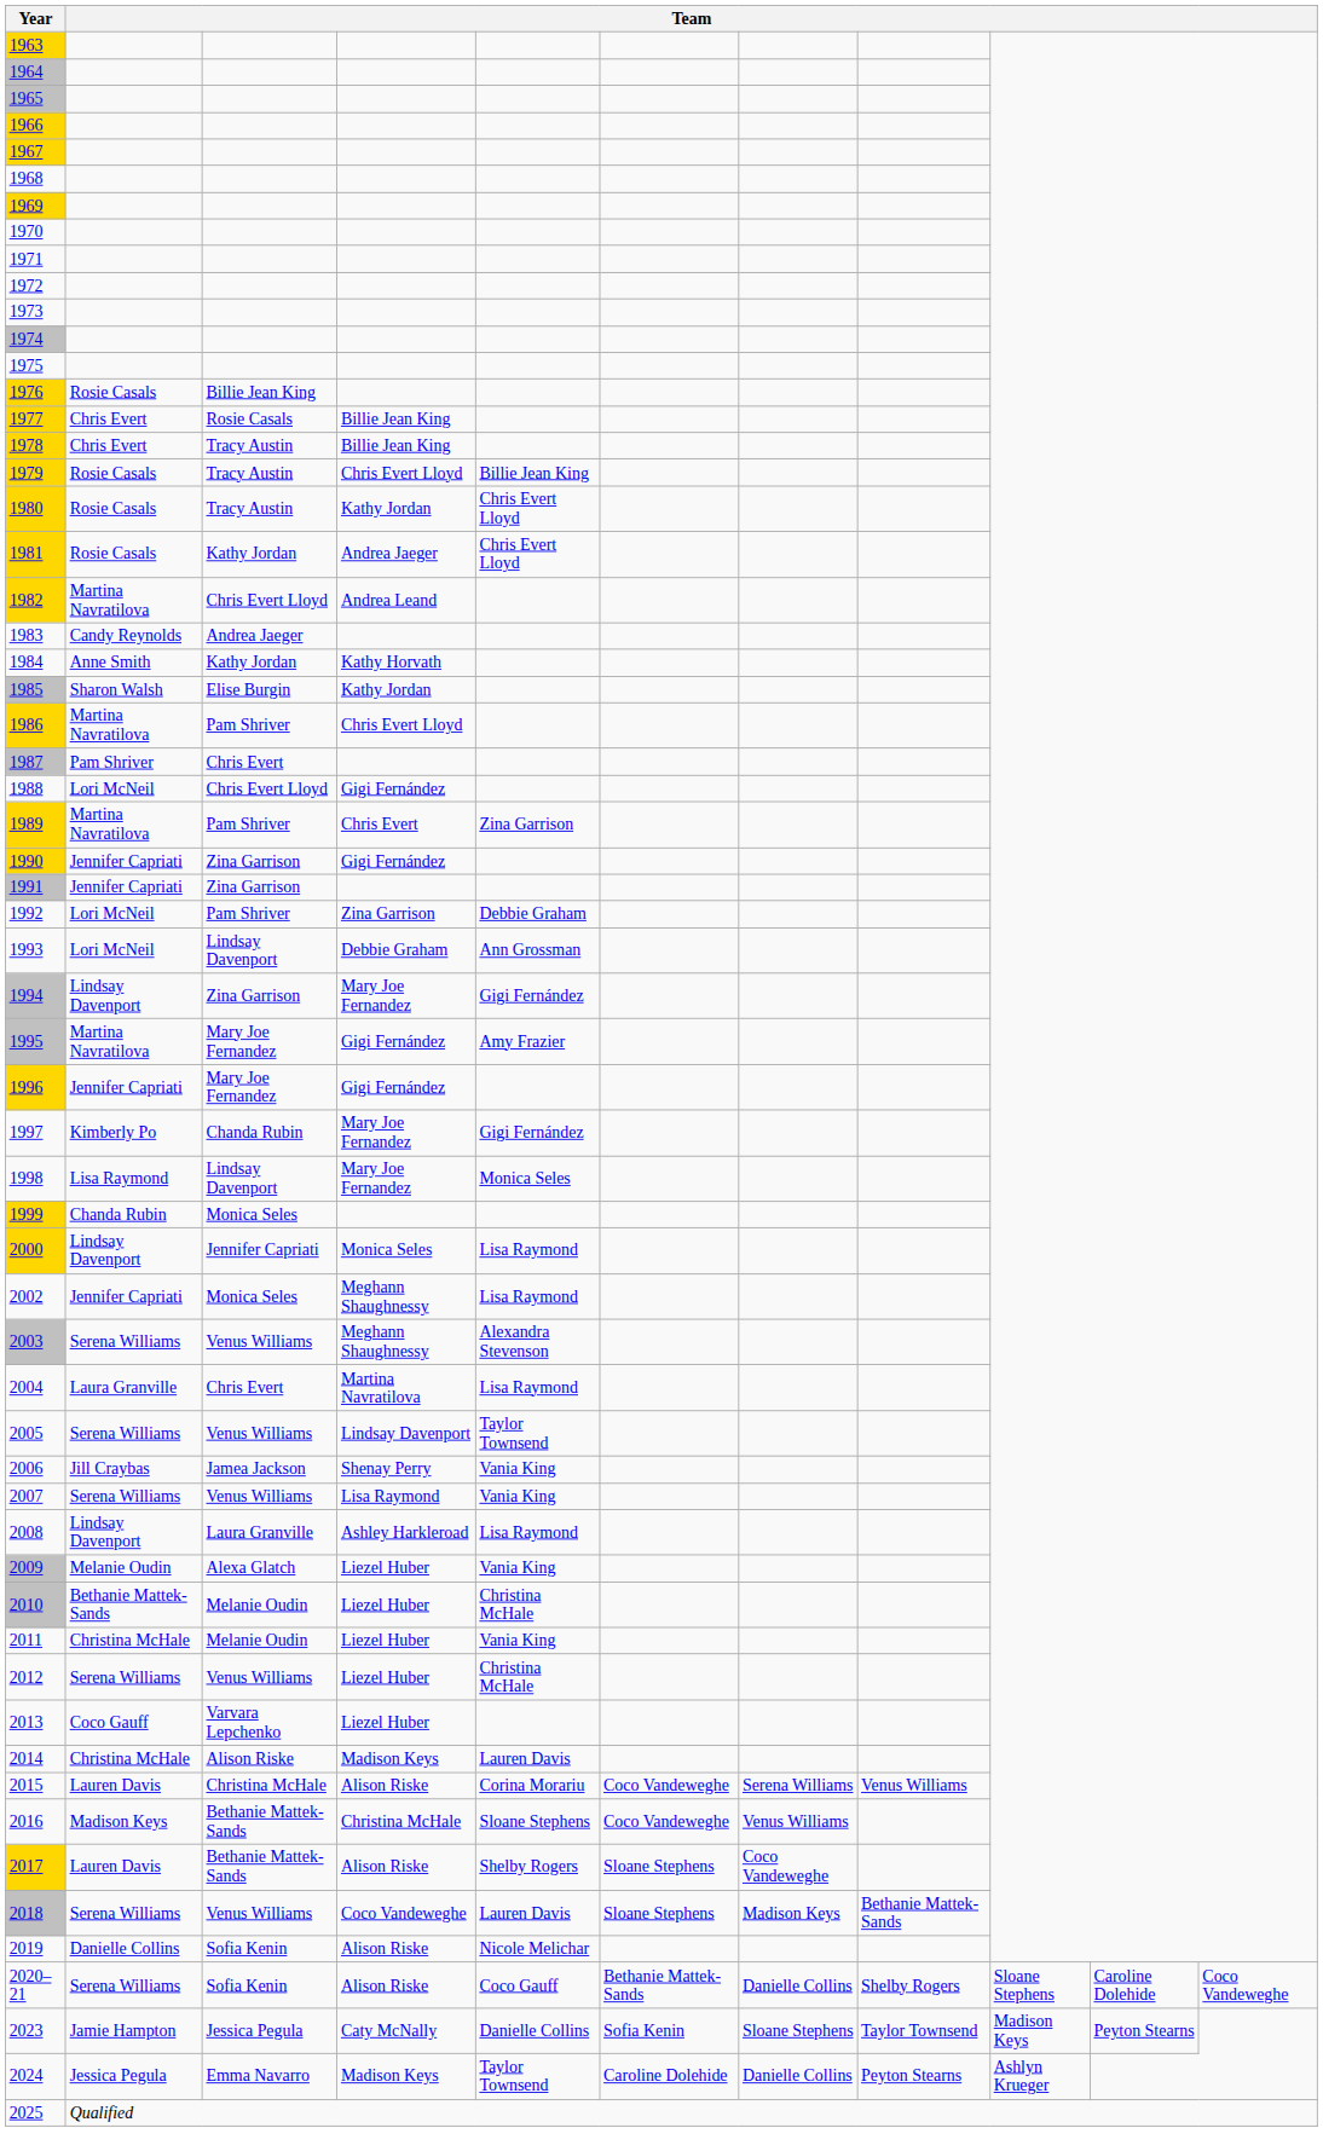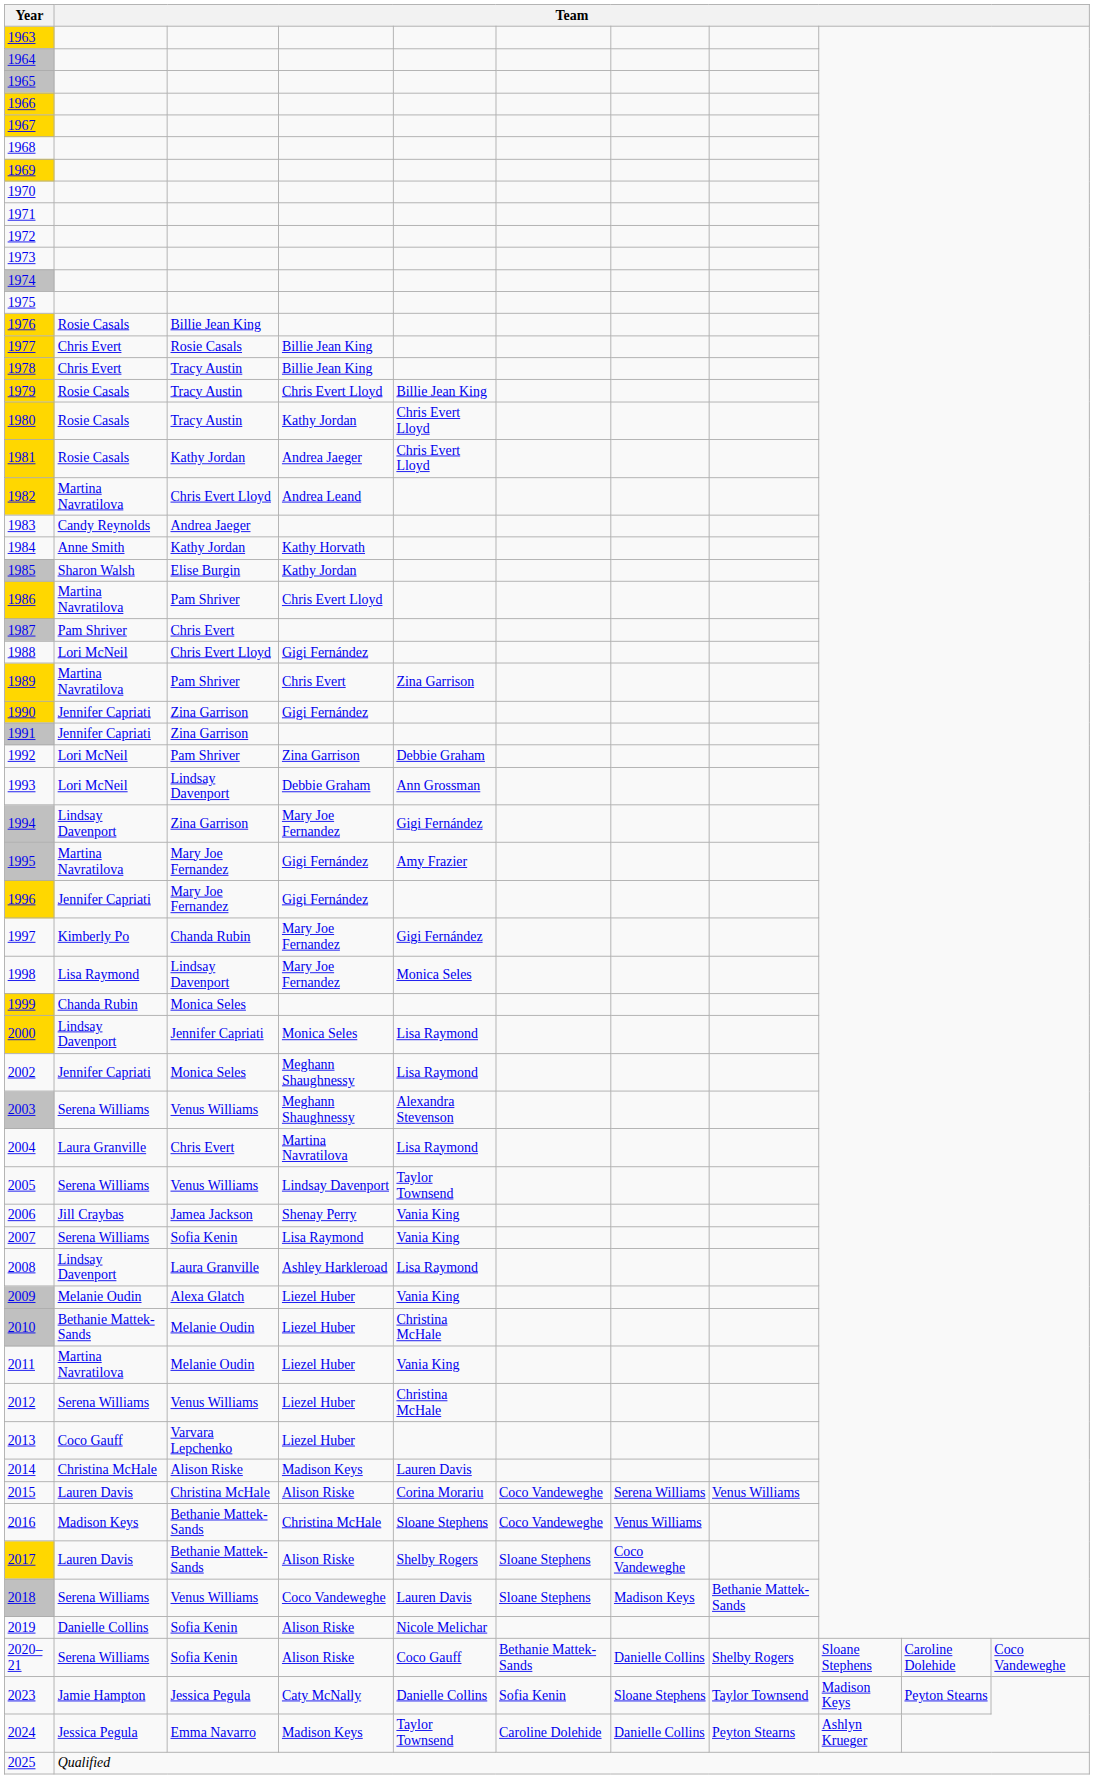 <table class="wikitable sortable">
 <tr>
 <th>Year</th>
 <th colspan="10">Team</th>
 </tr>
 <tr>
 <td bgcolor="gold"><a href='#'>1963</a></td>
 <td></td>
 <td></td>
 <td></td>
 <td></td>
 <td></td>
 <td></td>
 <td></td>
 </tr>
 <tr>
 <td bgcolor="silver"><a href='#'>1964</a></td>
 <td></td>
 <td></td>
 <td></td>
 <td></td>
 <td></td>
 <td></td>
 <td></td>
 </tr>
 <tr>
 <td bgcolor="silver"><a href='#'>1965</a></td>
 <td></td>
 <td></td>
 <td></td>
 <td></td>
 <td></td>
 <td></td>
 <td></td>
 </tr>
 <tr>
 <td bgcolor="gold"><a href='#'>1966</a></td>
 <td></td>
 <td></td>
 <td></td>
 <td></td>
 <td></td>
 <td></td>
 <td></td>
 </tr>
 <tr>
 <td bgcolor="gold"><a href='#'>1967</a></td>
 <td></td>
 <td></td>
 <td></td>
 <td></td>
 <td></td>
 <td></td>
 <td></td>
 </tr>
 <tr>
 <td><a href='#'>1968</a></td>
 <td></td>
 <td></td>
 <td></td>
 <td></td>
 <td></td>
 <td></td>
 <td></td>
 </tr>
 <tr>
 <td bgcolor="gold"><a href='#'>1969</a></td>
 <td></td>
 <td></td>
 <td></td>
 <td></td>
 <td></td>
 <td></td>
 <td></td>
 </tr>
 <tr>
 <td><a href='#'>1970</a></td>
 <td></td>
 <td></td>
 <td></td>
 <td></td>
 <td></td>
 <td></td>
 <td></td>
 </tr>
 <tr>
 <td><a href='#'>1971</a></td>
 <td></td>
 <td></td>
 <td></td>
 <td></td>
 <td></td>
 <td></td>
 <td></td>
 </tr>
 <tr>
 <td><a href='#'>1972</a></td>
 <td></td>
 <td></td>
 <td></td>
 <td></td>
 <td></td>
 <td></td>
 <td></td>
 </tr>
 <tr>
 <td><a href='#'>1973</a></td>
 <td></td>
 <td></td>
 <td></td>
 <td></td>
 <td></td>
 <td></td>
 <td></td>
 </tr>
 <tr>
 <td bgcolor="silver"><a href='#'>1974</a></td>
 <td></td>
 <td></td>
 <td></td>
 <td></td>
 <td></td>
 <td></td>
 <td></td>
 </tr>
 <tr>
 <td><a href='#'>1975</a></td>
 <td></td>
 <td></td>
 <td></td>
 <td></td>
 <td></td>
 <td></td>
 <td></td>
 </tr>
 <tr>
 <td bgcolor="gold"><a href='#'>1976</a></td>
 <td><a href='#'>Rosie Casals</a></td>
 <td><a href='#'>Billie Jean King</a></td>
 <td></td>
 <td></td>
 <td></td>
 <td></td>
 <td></td>
 </tr>
 <tr>
 <td bgcolor="gold"><a href='#'>1977</a></td>
 <td><a href='#'>Chris Evert</a></td>
 <td><a href='#'>Rosie Casals</a></td>
 <td><a href='#'>Billie Jean King</a></td>
 <td></td>
 <td></td>
 <td></td>
 <td></td>
 </tr>
 <tr>
 <td bgcolor="gold"><a href='#'>1978</a></td>
 <td><a href='#'>Chris Evert</a></td>
 <td><a href='#'>Tracy Austin</a></td>
 <td><a href='#'>Billie Jean King</a></td>
 <td></td>
 <td></td>
 <td></td>
 <td></td>
 </tr>
 <tr>
 <td bgcolor="gold"><a href='#'>1979</a></td>
 <td><a href='#'>Rosie Casals</a></td>
 <td><a href='#'>Tracy Austin</a></td>
 <td><a href='#'>Chris Evert Lloyd</a></td>
 <td><a href='#'>Billie Jean King</a></td>
 <td></td>
 <td></td>
 <td></td>
 </tr>
 <tr>
 <td bgcolor="gold"><a href='#'>1980</a></td>
 <td><a href='#'>Rosie Casals</a></td>
 <td><a href='#'>Tracy Austin</a></td>
 <td><a href='#'>Kathy Jordan</a></td>
 <td><a href='#'>Chris Evert Lloyd</a></td>
 <td></td>
 <td></td>
 <td></td>
 </tr>
 <tr>
 <td bgcolor="gold"><a href='#'>1981</a></td>
 <td><a href='#'>Rosie Casals</a></td>
 <td><a href='#'>Kathy Jordan</a></td>
 <td><a href='#'>Andrea Jaeger</a></td>
 <td><a href='#'>Chris Evert Lloyd</a></td>
 <td></td>
 <td></td>
 <td></td>
 </tr>
 <tr>
 <td bgcolor="gold"><a href='#'>1982</a></td>
 <td><a href='#'>Martina Navratilova</a></td>
 <td><a href='#'>Chris Evert Lloyd</a></td>
 <td><a href='#'>Andrea Leand</a></td>
 <td></td>
 <td></td>
 <td></td>
 <td></td>
 </tr>
 <tr>
 <td><a href='#'>1983</a></td>
 <td><a href='#'>Candy Reynolds</a></td>
 <td><a href='#'>Andrea Jaeger</a></td>
 <td></td>
 <td></td>
 <td></td>
 <td></td>
 <td></td>
 </tr>
 <tr>
 <td><a href='#'>1984</a></td>
 <td><a href='#'>Anne Smith</a></td>
 <td><a href='#'>Kathy Jordan</a></td>
 <td><a href='#'>Kathy Horvath</a></td>
 <td></td>
 <td></td>
 <td></td>
 <td></td>
 </tr>
 <tr>
 <td bgcolor="silver"><a href='#'>1985</a></td>
 <td><a href='#'>Sharon Walsh</a></td>
 <td><a href='#'>Elise Burgin</a></td>
 <td><a href='#'>Kathy Jordan</a></td>
 <td></td>
 <td></td>
 <td></td>
 <td></td>
 </tr>
 <tr>
 <td bgcolor="gold"><a href='#'>1986</a></td>
 <td><a href='#'>Martina Navratilova</a></td>
 <td><a href='#'>Pam Shriver</a></td>
 <td><a href='#'>Chris Evert Lloyd</a></td>
 <td></td>
 <td></td>
 <td></td>
 <td></td>
 </tr>
 <tr>
 <td bgcolor="silver"><a href='#'>1987</a></td>
 <td><a href='#'>Pam Shriver</a></td>
 <td><a href='#'>Chris Evert</a></td>
 <td></td>
 <td></td>
 <td></td>
 <td></td>
 <td></td>
 </tr>
 <tr>
 <td><a href='#'>1988</a></td>
 <td><a href='#'>Lori McNeil</a></td>
 <td><a href='#'>Chris Evert Lloyd</a></td>
 <td><a href='#'>Gigi Fernández</a></td>
 <td></td>
 <td></td>
 <td></td>
 <td></td>
 </tr>
 <tr>
 <td bgcolor="gold"><a href='#'>1989</a></td>
 <td><a href='#'>Martina Navratilova</a></td>
 <td><a href='#'>Pam Shriver</a></td>
 <td><a href='#'>Chris Evert</a></td>
 <td><a href='#'>Zina Garrison</a></td>
 <td></td>
 <td></td>
 <td></td>
 </tr>
 <tr>
 <td bgcolor="gold"><a href='#'>1990</a></td>
 <td><a href='#'>Jennifer Capriati</a></td>
 <td><a href='#'>Zina Garrison</a></td>
 <td><a href='#'>Gigi Fernández</a></td>
 <td></td>
 <td></td>
 <td></td>
 <td></td>
 </tr>
 <tr>
 <td bgcolor="silver"><a href='#'>1991</a></td>
 <td><a href='#'>Jennifer Capriati</a></td>
 <td><a href='#'>Zina Garrison</a></td>
 <td></td>
 <td></td>
 <td></td>
 <td></td>
 <td></td>
 </tr>
 <tr>
 <td><a href='#'>1992</a></td>
 <td><a href='#'>Lori McNeil</a></td>
 <td><a href='#'>Pam Shriver</a></td>
 <td><a href='#'>Zina Garrison</a></td>
 <td><a href='#'>Debbie Graham</a></td>
 <td></td>
 <td></td>
 <td></td>
 </tr>
 <tr>
 <td><a href='#'>1993</a></td>
 <td><a href='#'>Lori McNeil</a></td>
 <td><a href='#'>Lindsay Davenport</a></td>
 <td><a href='#'>Debbie Graham</a></td>
 <td><a href='#'>Ann Grossman</a></td>
 <td></td>
 <td></td>
 <td></td>
 </tr>
 <tr>
 <td bgcolor="silver"><a href='#'>1994</a></td>
 <td><a href='#'>Lindsay Davenport</a></td>
 <td><a href='#'>Zina Garrison</a></td>
 <td><a href='#'>Mary Joe Fernandez</a></td>
 <td><a href='#'>Gigi Fernández</a></td>
 <td></td>
 <td></td>
 <td></td>
 </tr>
 <tr>
 <td bgcolor="silver"><a href='#'>1995</a></td>
 <td><a href='#'>Martina Navratilova</a></td>
 <td><a href='#'>Mary Joe Fernandez</a></td>
 <td><a href='#'>Gigi Fernández</a></td>
 <td><a href='#'>Amy Frazier</a></td>
 <td></td>
 <td></td>
 <td></td>
 </tr>
 <tr>
 <td bgcolor="gold"><a href='#'>1996</a></td>
 <td><a href='#'>Jennifer Capriati</a></td>
 <td><a href='#'>Mary Joe Fernandez</a></td>
 <td><a href='#'>Gigi Fernández</a></td>
 <td></td>
 <td></td>
 <td></td>
 <td></td>
 </tr>
 <tr>
 <td><a href='#'>1997</a></td>
 <td><a href='#'>Kimberly Po</a></td>
 <td><a href='#'>Chanda Rubin</a></td>
 <td><a href='#'>Mary Joe Fernandez</a></td>
 <td><a href='#'>Gigi Fernández</a></td>
 <td></td>
 <td></td>
 <td></td>
 </tr>
 <tr>
 <td><a href='#'>1998</a></td>
 <td><a href='#'>Lisa Raymond</a></td>
 <td><a href='#'>Lindsay Davenport</a></td>
 <td><a href='#'>Mary Joe Fernandez</a></td>
 <td><a href='#'>Monica Seles</a></td>
 <td></td>
 <td></td>
 <td></td>
 </tr>
 <tr>
 <td bgcolor="gold"><a href='#'>1999</a></td>
 <td><a href='#'>Chanda Rubin</a></td>
 <td><a href='#'>Monica Seles</a></td>
 <td></td>
 <td></td>
 <td></td>
 <td></td>
 <td></td>
 </tr>
 <tr>
 <td bgcolor="gold"><a href='#'>2000</a></td>
 <td><a href='#'>Lindsay Davenport</a></td>
 <td><a href='#'>Jennifer Capriati</a></td>
 <td><a href='#'>Monica Seles</a></td>
 <td><a href='#'>Lisa Raymond</a></td>
 <td></td>
 <td></td>
 <td></td>
 </tr>
 <tr>
 <td><a href='#'>2002</a></td>
 <td><a href='#'>Jennifer Capriati</a></td>
 <td><a href='#'>Monica Seles</a></td>
 <td><a href='#'>Meghann Shaughnessy</a></td>
 <td><a href='#'>Lisa Raymond</a></td>
 <td></td>
 <td></td>
 <td></td>
 </tr>
 <tr>
 <td bgcolor="silver"><a href='#'>2003</a></td>
 <td><a href='#'>Serena Williams</a></td>
 <td><a href='#'>Venus Williams</a></td>
 <td><a href='#'>Meghann Shaughnessy</a></td>
 <td><a href='#'>Alexandra Stevenson</a></td>
 <td></td>
 <td></td>
 <td></td>
 </tr>
 <tr>
 <td><a href='#'>2004</a></td>
 <td><a href='#'>Laura Granville</a></td>
 <td><a href='#'>Chris Evert</a></td>
 <td><a href='#'>Martina Navratilova</a></td>
 <td><a href='#'>Lisa Raymond</a></td>
 <td></td>
 <td></td>
 <td></td>
 </tr>
 <tr>
 <td><a href='#'>2005</a></td>
 <td><a href='#'>Serena Williams</a></td>
 <td><a href='#'>Venus Williams</a></td>
 <td><a href='#'>Lindsay Davenport</a></td>
 <td><a href='#'>Taylor Townsend</a></td>
 <td></td>
 <td></td>
 <td></td>
 </tr>
 <tr>
 <td><a href='#'>2006</a></td>
 <td><a href='#'>Jill Craybas</a></td>
 <td><a href='#'>Jamea Jackson</a></td>
 <td><a href='#'>Shenay Perry</a></td>
 <td><a href='#'>Vania King</a></td>
 <td></td>
 <td></td>
 <td></td>
 </tr>
 <tr>
 <td><a href='#'>2007</a></td>
 <td><a href='#'>Serena Williams</a></td>
-<td><a href='#'>Venus Williams</a></td>
+<td><a href='#'>Sofia Kenin</a></td>
 <td><a href='#'>Lisa Raymond</a></td>
 <td><a href='#'>Vania King</a></td>
 <td></td>
 <td></td>
 <td></td>
 </tr>
 <tr>
 <td><a href='#'>2008</a></td>
 <td><a href='#'>Lindsay Davenport</a></td>
 <td><a href='#'>Laura Granville</a></td>
 <td><a href='#'>Ashley Harkleroad</a></td>
 <td><a href='#'>Lisa Raymond</a></td>
 <td></td>
 <td></td>
 <td></td>
 </tr>
 <tr>
 <td bgcolor="silver"><a href='#'>2009</a></td>
 <td><a href='#'>Melanie Oudin</a></td>
 <td><a href='#'>Alexa Glatch</a></td>
 <td><a href='#'>Liezel Huber</a></td>
 <td><a href='#'>Vania King</a></td>
 <td></td>
 <td></td>
 <td></td>
 </tr>
 <tr>
 <td bgcolor="silver"><a href='#'>2010</a></td>
 <td><a href='#'>Bethanie Mattek-Sands</a></td>
 <td><a href='#'>Melanie Oudin</a></td>
 <td><a href='#'>Liezel Huber</a></td>
 <td><a href='#'>Christina McHale</a></td>
 <td></td>
 <td></td>
 <td></td>
 </tr>
 <tr>
 <td><a href='#'>2011</a></td>
-<td><a href='#'>Christina McHale</a></td>
+<td><a href='#'>Martina Navratilova</a></td>
 <td><a href='#'>Melanie Oudin</a></td>
 <td><a href='#'>Liezel Huber</a></td>
 <td><a href='#'>Vania King</a></td>
 <td></td>
 <td></td>
 <td></td>
 </tr>
 <tr>
 <td><a href='#'>2012</a></td>
 <td><a href='#'>Serena Williams</a></td>
 <td><a href='#'>Venus Williams</a></td>
 <td><a href='#'>Liezel Huber</a></td>
 <td><a href='#'>Christina McHale</a></td>
 <td></td>
 <td></td>
 <td></td>
 </tr>
 <tr>
 <td><a href='#'>2013</a></td>
 <td><a href='#'>Coco Gauff</a></td>
 <td><a href='#'>Varvara Lepchenko</a></td>
 <td><a href='#'>Liezel Huber</a></td>
 <td></td>
 <td></td>
 <td></td>
 <td></td>
 </tr>
 <tr>
 <td><a href='#'>2014</a></td>
 <td><a href='#'>Christina McHale</a></td>
 <td><a href='#'>Alison Riske</a></td>
 <td><a href='#'>Madison Keys</a></td>
 <td><a href='#'>Lauren Davis</a></td>
 <td></td>
 <td></td>
 <td></td>
 </tr>
 <tr>
 <td><a href='#'>2015</a></td>
 <td><a href='#'>Lauren Davis</a></td>
 <td><a href='#'>Christina McHale</a></td>
 <td><a href='#'>Alison Riske</a></td>
 <td><a href='#'>Corina Morariu</a></td>
 <td><a href='#'>Coco Vandeweghe</a></td>
 <td><a href='#'>Serena Williams</a></td>
 <td><a href='#'>Venus Williams</a></td>
 </tr>
 <tr>
 <td><a href='#'>2016</a></td>
 <td><a href='#'>Madison Keys</a></td>
 <td><a href='#'>Bethanie Mattek-Sands</a></td>
 <td><a href='#'>Christina McHale</a></td>
 <td><a href='#'>Sloane Stephens</a></td>
 <td><a href='#'>Coco Vandeweghe</a></td>
 <td><a href='#'>Venus Williams</a></td>
 <td></td>
 </tr>
 <tr>
 <td bgcolor="gold"><a href='#'>2017</a></td>
 <td><a href='#'>Lauren Davis</a></td>
 <td><a href='#'>Bethanie Mattek-Sands</a></td>
 <td><a href='#'>Alison Riske</a></td>
 <td><a href='#'>Shelby Rogers</a></td>
 <td><a href='#'>Sloane Stephens</a></td>
 <td><a href='#'>Coco Vandeweghe</a></td>
 <td></td>
 </tr>
 <tr>
 <td bgcolor="silver"><a href='#'>2018</a></td>
 <td><a href='#'>Serena Williams</a></td>
 <td><a href='#'>Venus Williams</a></td>
 <td><a href='#'>Coco Vandeweghe</a></td>
 <td><a href='#'>Lauren Davis</a></td>
 <td><a href='#'>Sloane Stephens</a></td>
 <td><a href='#'>Madison Keys</a></td>
 <td><a href='#'>Bethanie Mattek-Sands</a></td>
 </tr>
 <tr>
 <td><a href='#'>2019</a></td>
 <td><a href='#'>Danielle Collins</a></td>
 <td><a href='#'>Sofia Kenin</a></td>
 <td><a href='#'>Alison Riske</a></td>
 <td><a href='#'>Nicole Melichar</a></td>
 <td></td>
 <td></td>
 <td></td>
 </tr>
 <tr>
 <td><a href='#'>2020–21</a></td>
 <td><a href='#'>Serena Williams</a></td>
 <td><a href='#'>Sofia Kenin</a></td>
 <td><a href='#'>Alison Riske</a></td>
 <td><a href='#'>Coco Gauff</a></td>
 <td><a href='#'>Bethanie Mattek-Sands</a></td>
 <td><a href='#'>Danielle Collins</a></td>
 <td><a href='#'>Shelby Rogers</a></td>
 <td><a href='#'>Sloane Stephens</a></td>
 <td><a href='#'>Caroline Dolehide</a></td>
 <td><a href='#'>Coco Vandeweghe</a></td>
 </tr>
 <tr>
 <td><a href='#'>2023</a></td>
 <td><a href='#'>Jamie Hampton</a></td>
 <td><a href='#'>Jessica Pegula</a></td>
 <td><a href='#'>Caty McNally</a></td>
 <td><a href='#'>Danielle Collins</a></td>
 <td><a href='#'>Sofia Kenin</a></td>
 <td><a href='#'>Sloane Stephens</a></td>
 <td><a href='#'>Taylor Townsend</a></td>
 <td><a href='#'>Madison Keys</a></td>
 <td><a href='#'>Peyton Stearns</a></td>
 </tr>
 <tr>
 <td><a href='#'>2024</a></td>
 <td><a href='#'>Jessica Pegula</a></td>
 <td><a href='#'>Emma Navarro</a></td>
 <td><a href='#'>Madison Keys</a></td>
 <td><a href='#'>Taylor Townsend</a></td>
 <td><a href='#'>Caroline Dolehide</a></td>
 <td><a href='#'>Danielle Collins</a></td>
 <td><a href='#'>Peyton Stearns</a></td>
 <td><a href='#'>Ashlyn Krueger</a></td>
 </tr>
 <tr>
 <td><a href='#'>2025</a></td>
 <td colspan=10><em>Qualified</em></td>
 </tr>
 </table>
